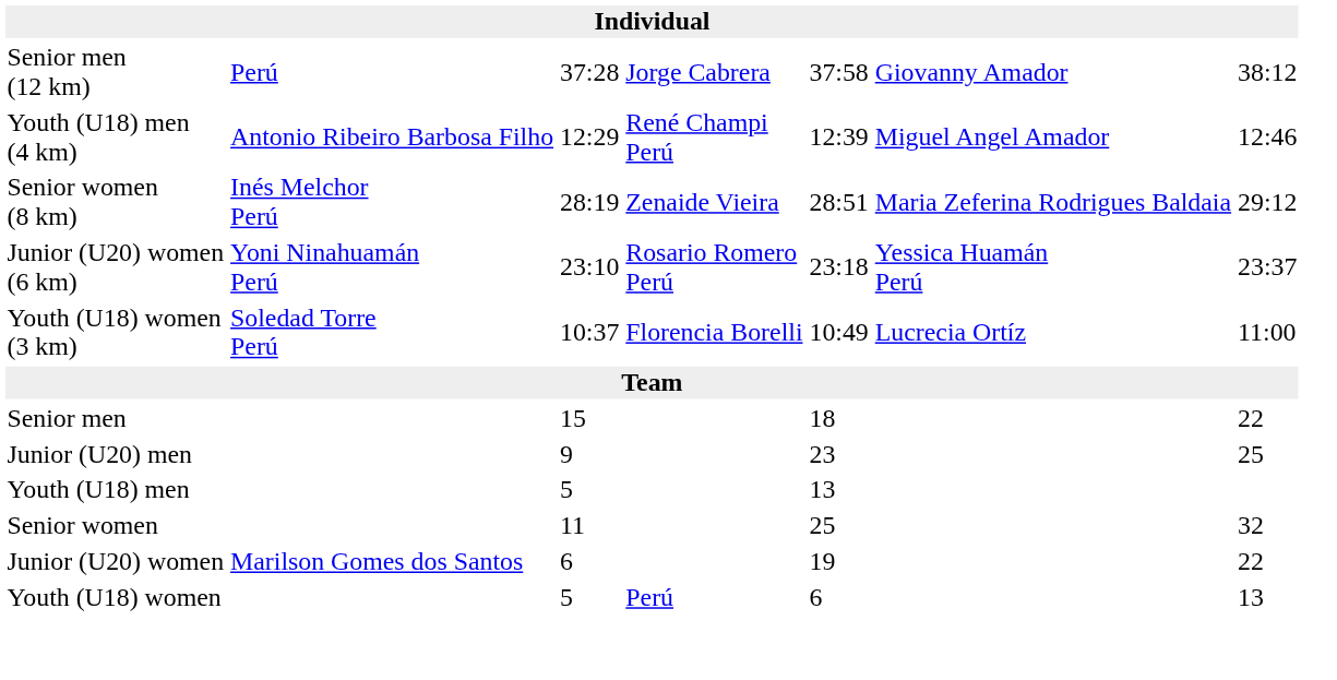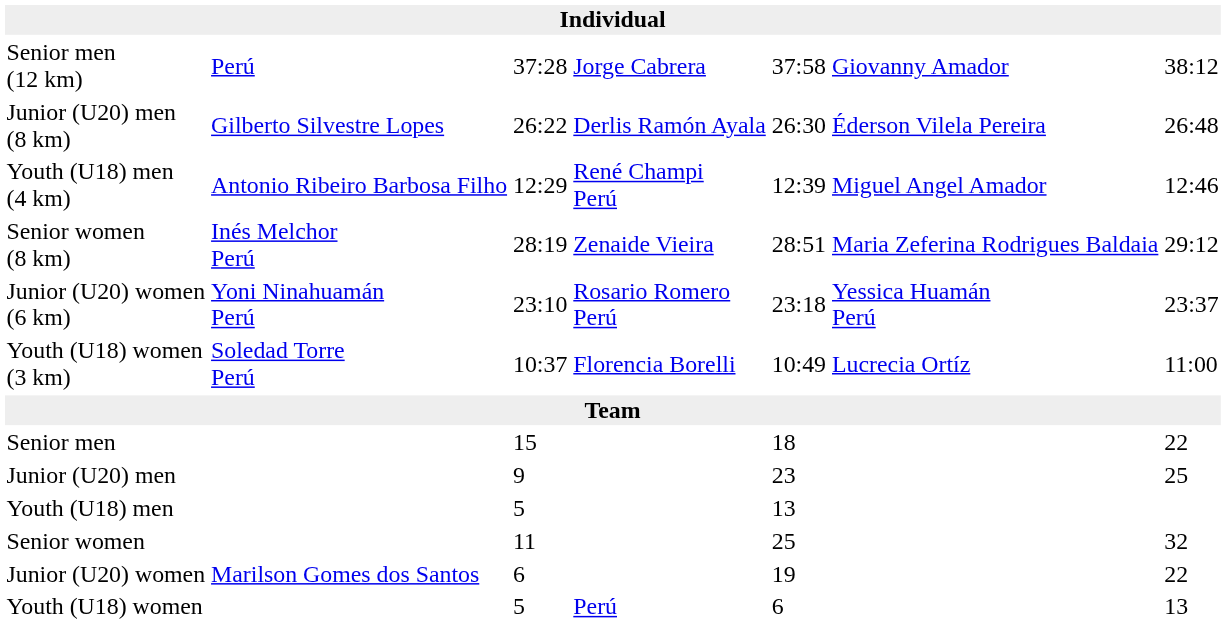 <table>
 <tr>
 <td colspan=7 bgcolor=#eeeeee style=text-align:center;><strong>Individual</strong></td>
 </tr>
 <tr>
 <td>Senior men<br>(12 km)</td>
 <td> <a href='#'>Perú</a></td>
 <td>37:28</td>
 <td><a href='#'>Jorge Cabrera</a><br></td>
 <td>37:58</td>
 <td><a href='#'>Giovanny Amador</a><br></td>
 <td>38:12</td>
+</tr>
+<tr>
+<td>Junior (U20) men<br>(8 km)</td>
+<td><a href='#'>Gilberto Silvestre Lopes</a><br></td>
+<td>26:22</td>
+<td><a href='#'>Derlis Ramón Ayala</a><br></td>
+<td>26:30</td>
+<td><a href='#'>Éderson Vilela Pereira</a><br></td>
+<td>26:48</td>
 </tr>
 <tr>
 <td>Youth (U18) men<br>(4 km)</td>
 <td><a href='#'>Antonio Ribeiro Barbosa Filho</a><br></td>
 <td>12:29</td>
 <td><a href='#'>René Champi</a><br> <a href='#'>Perú</a></td>
 <td>12:39</td>
 <td><a href='#'>Miguel Angel Amador</a><br></td>
 <td>12:46</td>
 </tr>
 <tr>
 <td>Senior women<br>(8 km)</td>
 <td><a href='#'>Inés Melchor</a><br> <a href='#'>Perú</a></td>
 <td>28:19</td>
 <td><a href='#'>Zenaide Vieira</a><br></td>
 <td>28:51</td>
 <td><a href='#'>Maria Zeferina Rodrigues Baldaia</a><br></td>
 <td>29:12</td>
 </tr>
 <tr>
 <td>Junior (U20) women<br>(6 km)</td>
 <td><a href='#'>Yoni Ninahuamán</a><br> <a href='#'>Perú</a></td>
 <td>23:10</td>
 <td><a href='#'>Rosario Romero</a><br> <a href='#'>Perú</a></td>
 <td>23:18</td>
 <td><a href='#'>Yessica Huamán</a><br> <a href='#'>Perú</a></td>
 <td>23:37</td>
 </tr>
 <tr>
 <td>Youth (U18) women<br>(3 km)</td>
 <td><a href='#'>Soledad Torre</a><br> <a href='#'>Perú</a></td>
 <td>10:37</td>
 <td><a href='#'>Florencia Borelli</a><br></td>
 <td>10:49</td>
 <td><a href='#'>Lucrecia Ortíz</a><br></td>
 <td>11:00</td>
 </tr>
 <tr>
 <td colspan=7 bgcolor=#eeeeee style=text-align:center;><strong>Team</strong></td>
 </tr>
 <tr>
 <td>Senior men</td>
 <td></td>
 <td>15</td>
 <td></td>
 <td>18</td>
 <td></td>
 <td>22</td>
 </tr>
 <tr>
 <td>Junior (U20) men</td>
 <td></td>
 <td>9</td>
 <td></td>
 <td>23</td>
 <td></td>
 <td>25</td>
 </tr>
 <tr>
 <td>Youth (U18) men</td>
 <td></td>
 <td>5</td>
 <td></td>
 <td>13</td>
 <td></td>
 <td></td>
 </tr>
 <tr>
 <td>Senior women</td>
 <td></td>
 <td>11</td>
 <td></td>
 <td>25</td>
 <td></td>
 <td>32</td>
 </tr>
 <tr>
 <td>Junior (U20) women</td>
 <td><a href='#'>Marilson Gomes dos Santos</a><br></td>
 <td>6</td>
 <td></td>
 <td>19</td>
 <td></td>
 <td>22</td>
 </tr>
 <tr>
 <td>Youth (U18) women</td>
 <td></td>
 <td>5</td>
 <td> <a href='#'>Perú</a></td>
 <td>6</td>
 <td></td>
 <td>13</td>
 </tr>
 </table>
